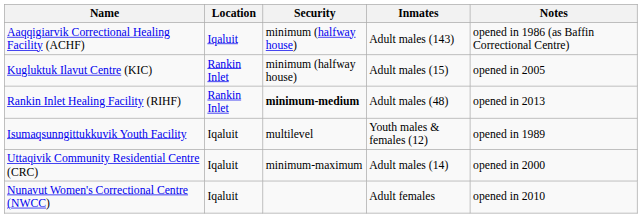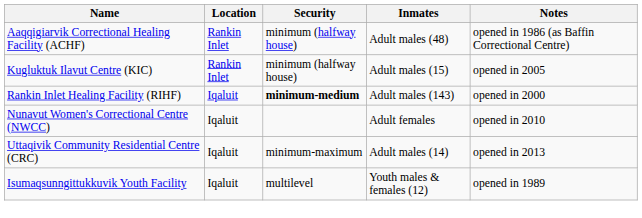 <table class="wikitable">
 <tr>
 <th>Name</th>
 <th>Location</th>
 <th>Security</th>
 <th>Inmates</th>
 <th>Notes</th>
 </tr>
 <tr>
 <td><a href='#'>Aaqqigiarvik Correctional Healing Facility</a> (ACHF)</td>
-<td><a href='#'>Iqaluit</a></td>
+<td><a href='#'>Rankin Inlet</a></td>
 <td>minimum (<a href='#'>halfway house</a>)</td>
-<td>Adult males (143)</td>
+<td>Adult males (48)</td>
 <td>opened in 1986 (as Baffin Correctional Centre)</td>
 </tr>
 <tr>
 <td><a href='#'>Kugluktuk Ilavut Centre</a> (KIC)</td>
 <td><a href='#'>Rankin Inlet</a></td>
 <td>minimum (halfway house)</td>
 <td>Adult males (15)</td>
 <td>opened in 2005</td>
 </tr>
 <tr>
 <td><a href='#'>Rankin Inlet Healing Facility</a> (RIHF)</td>
-<td><a href='#'>Rankin Inlet</a></td>
+<td><a href='#'>Iqaluit</a></td>
 <td><strong>minimum-medium</strong></td>
-<td>Adult males (48)</td>
+<td>Adult males (143)</td>
+<td>opened in 2000</td>
+</tr>
+<tr>
+<td><a href='#'>Nunavut Women's Correctional Centre (NWCC</a>)</td>
+<td>Iqaluit</td>
+<td></td>
+<td>Adult females</td>
+<td>opened in 2010</td>
+</tr>
+<tr>
+<td><a href='#'>Uttaqivik Community Residential Centre</a> (CRC)</td>
+<td>Iqaluit</td>
+<td>minimum-maximum</td>
+<td>Adult males (14)</td>
 <td>opened in 2013</td>
 </tr>
 <tr>
 <td><a href='#'>Isumaqsunngittukkuvik Youth Facility</a></td>
 <td>Iqaluit</td>
 <td>multilevel</td>
 <td>Youth males & females (12)</td>
 <td>opened in 1989</td>
 </tr>
-<tr>
-<td><a href='#'>Uttaqivik Community Residential Centre</a> (CRC)</td>
-<td>Iqaluit</td>
-<td>minimum-maximum</td>
-<td>Adult males (14)</td>
-<td>opened in 2000</td>
-</tr>
-<tr>
-<td><a href='#'>Nunavut Women's Correctional Centre (NWCC</a>)</td>
-<td>Iqaluit</td>
-<td></td>
-<td>Adult females</td>
-<td>opened in 2010</td>
-</tr>
 </table>
